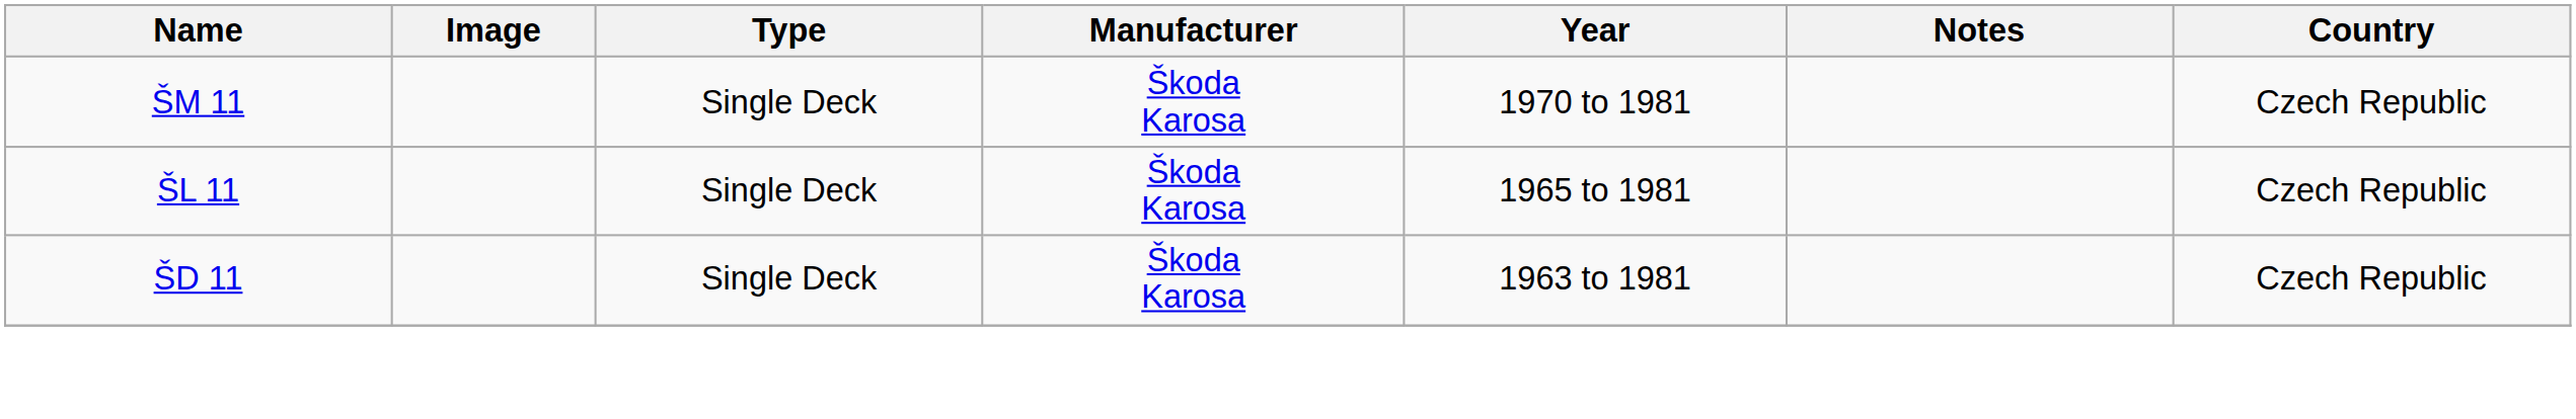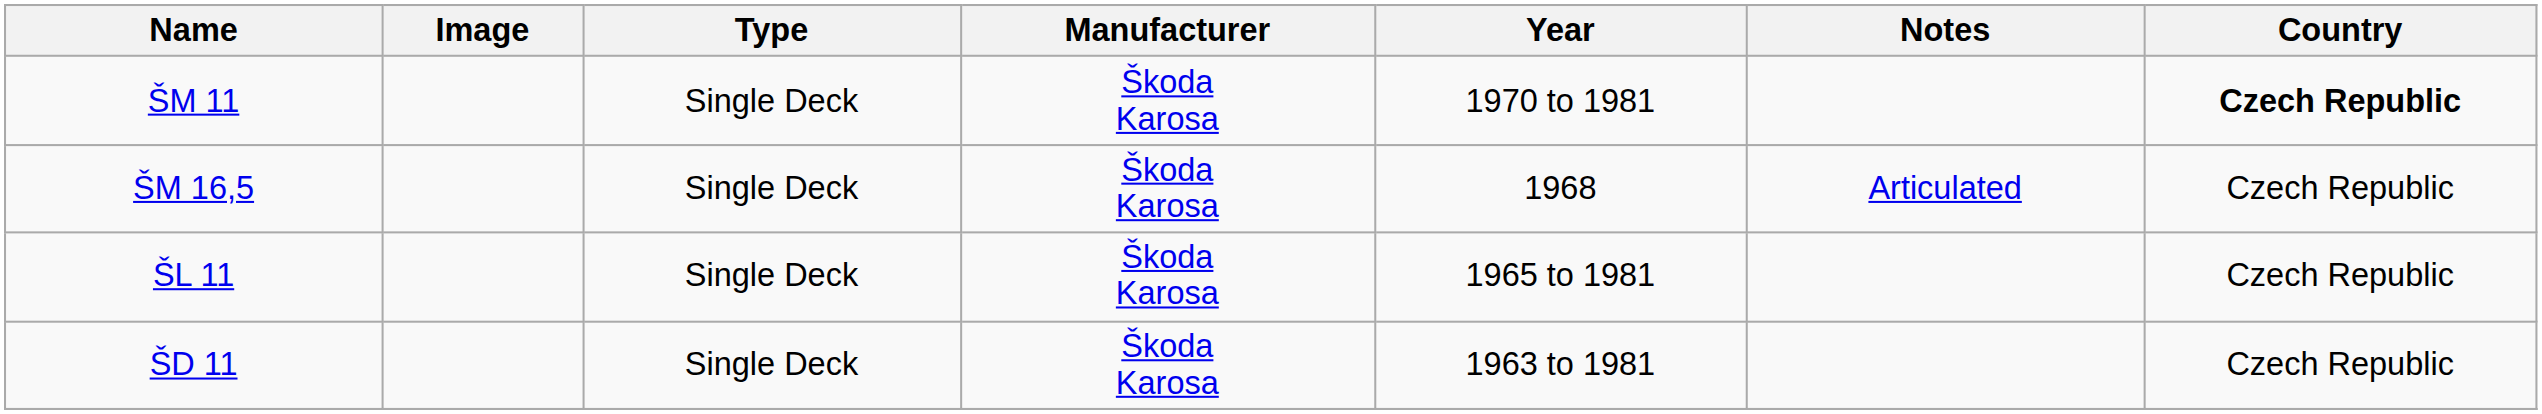 <table class="wikitable sortable sticky-header mw-datatable" style=text-align:center;>
 <tr>
 <th style="width:15em;">Name</th>
 <th style="width:7em;">Image</th>
 <th style="width:15em;">Type</th>
 <th style="width:15em;">Manufacturer</th>
 <th style="width:15em;">Year</th>
 <th class="unsortable", style="width:15em;">Notes</th>
 <th style="width:15em;">Country</th>
 </tr>
 <tr>
 <td><a href='#'>ŠM 11</a></td>
 <td></td>
 <td>Single Deck</td>
 <td><a href='#'>Škoda</a><br><a href='#'>Karosa</a></td>
 <td>1970 to 1981</td>
 <td></td>
+<td><strong>Czech Republic</strong></td>
+</tr>
+<tr>
+<td><a href='#'>ŠM 16,5</a></td>
+<td></td>
+<td>Single Deck</td>
+<td><a href='#'>Škoda</a><br><a href='#'>Karosa</a></td>
+<td>1968</td>
+<td><a href='#'>Articulated</a></td>
 <td>Czech Republic</td>
 </tr>
 <tr>
 <td><a href='#'>ŠL 11</a></td>
 <td></td>
 <td>Single Deck</td>
 <td><a href='#'>Škoda</a><br><a href='#'>Karosa</a></td>
 <td>1965 to 1981</td>
 <td></td>
 <td>Czech Republic</td>
 </tr>
 <tr>
 <td><a href='#'>ŠD 11</a></td>
 <td></td>
 <td>Single Deck</td>
 <td><a href='#'>Škoda</a><br><a href='#'>Karosa</a></td>
 <td>1963 to 1981</td>
 <td></td>
 <td>Czech Republic</td>
 </tr>
 <tr>
 </tr>
 </table>
